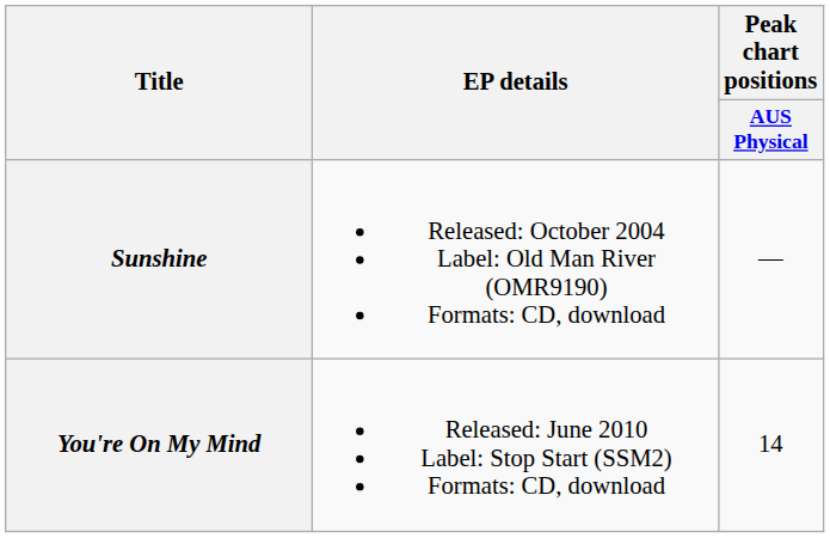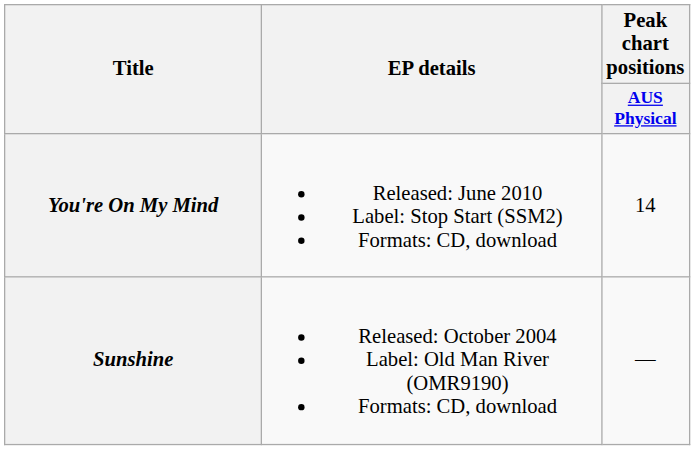 <table class="wikitable plainrowheaders" style="text-align:center;">
 <tr>
 <th scope="col" rowspan="2" style="width:12em;">Title</th>
 <th scope="col" rowspan="2" style="width:16em;">EP details</th>
 <th scope="col" colspan="1">Peak chart<br>positions</th>
 </tr>
 <tr>
 <th scope="col" style="width:3em; font-size:85%"><a href='#'>AUS<br>Physical</a><br></th>
 </tr>
 <tr>
+<th scope="row"><em>You're On My Mind</em></th>
+<td><br><ul><li>Released: June 2010</li><li>Label: Stop Start (SSM2)</li><li>Formats: CD, download</li></ul></td>
+<td>14</td>
+</tr>
+<tr>
 <th scope="row"><em>Sunshine</em></th>
 <td><br><ul><li>Released: October 2004</li><li>Label: Old Man River (OMR9190)</li><li>Formats: CD, download</li></ul></td>
 <td>—</td>
 </tr>
-<tr>
-<th scope="row"><em>You're On My Mind</em></th>
-<td><br><ul><li>Released: June 2010</li><li>Label: Stop Start (SSM2)</li><li>Formats: CD, download</li></ul></td>
-<td>14</td>
-</tr>
 </table>
